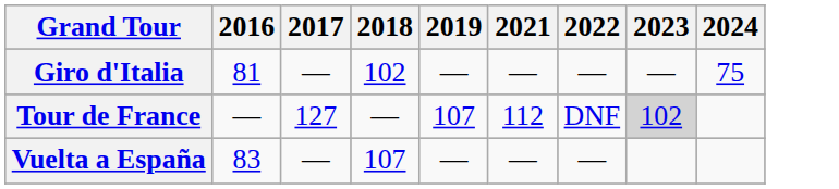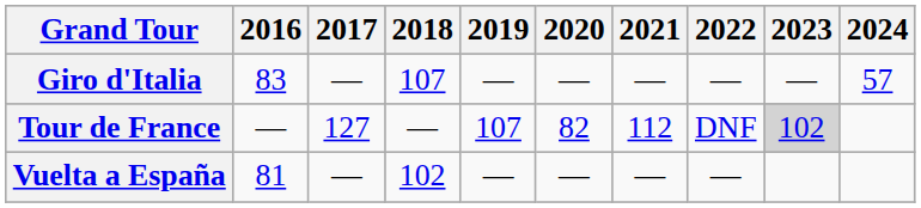 <table class="wikitable plainrowheaders">
 <tr>
 <th scope="col"><a href='#'>Grand Tour</a></th>
 <th scope="col">2016</th>
 <th scope="col">2017</th>
 <th scope="col">2018</th>
 <th scope="col">2019</th>
+<th scope="col">2020</th>
 <th scope="col">2021</th>
 <th scope="col">2022</th>
 <th scope="col">2023</th>
 <th>2024</th>
 </tr>
 <tr style="text-align:center;">
 <th scope="row"> <a href='#'>Giro d'Italia</a></th>
+<td><a href='#'>83</a></td>
+<td>—</td>
+<td><a href='#'>107</a></td>
+<td>—</td>
+<td>—</td>
+<td>—</td>
+<td>—</td>
+<td>—</td>
+<td><a href='#'>57</a></td>
+</tr>
+<tr style="text-align:center;">
+<th scope="row"> <a href='#'>Tour de France</a></th>
+<td>—</td>
+<td><a href='#'>127</a></td>
+<td>—</td>
+<td><a href='#'>107</a></td>
+<td><a href='#'>82</a></td>
+<td><a href='#'>112</a></td>
+<td><a href='#'>DNF</a></td>
+<td style="background: lightgrey;"><a href='#'>102</a></td>
+<td></td>
+</tr>
+<tr style="text-align:center;">
+<th scope="row"> <a href='#'>Vuelta a España</a></th>
 <td><a href='#'>81</a></td>
 <td>—</td>
 <td><a href='#'>102</a></td>
 <td>—</td>
 <td>—</td>
 <td>—</td>
 <td>—</td>
-<td><a href='#'>75</a></td>
-</tr>
-<tr style="text-align:center;">
-<th scope="row"> <a href='#'>Tour de France</a></th>
-<td>—</td>
-<td><a href='#'>127</a></td>
-<td>—</td>
-<td><a href='#'>107</a></td>
-<td><a href='#'>112</a></td>
-<td><a href='#'>DNF</a></td>
-<td style="background: lightgrey;"><a href='#'>102</a></td>
-<td></td>
-</tr>
-<tr style="text-align:center;">
-<th scope="row"> <a href='#'>Vuelta a España</a></th>
-<td><a href='#'>83</a></td>
-<td>—</td>
-<td><a href='#'>107</a></td>
-<td>—</td>
-<td>—</td>
-<td>—</td>
 <td></td>
 <td></td>
 </tr>
 </table>
